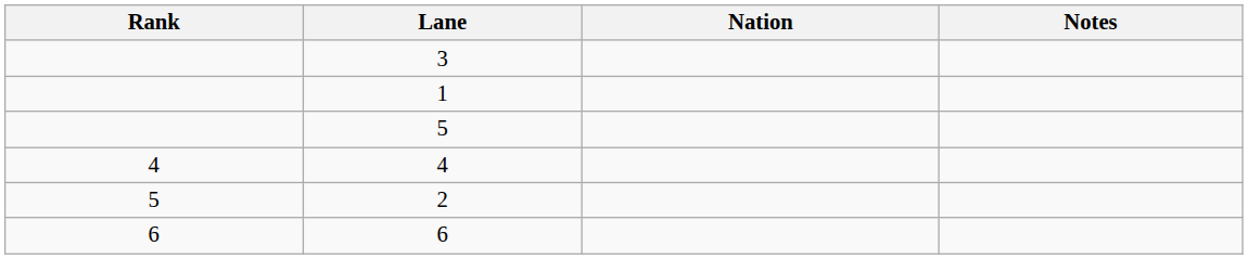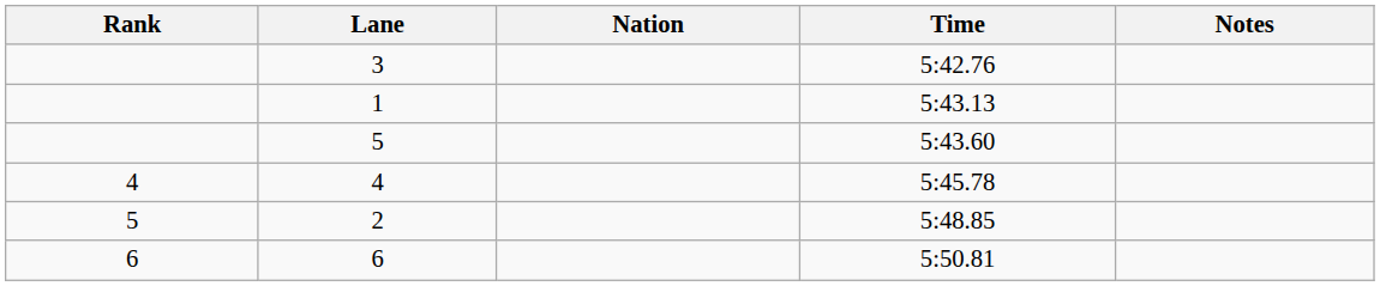 <table class="wikitable sortable" style="text-align:center; width: 70%;">
 <tr>
 <th>Rank</th>
 <th>Lane</th>
 <th>Nation</th>
+<th>Time</th>
 <th>Notes</th>
 </tr>
 <tr>
 <td></td>
 <td>3</td>
 <td align=left></td>
+<td>5:42.76</td>
 <td></td>
 </tr>
 <tr>
 <td></td>
 <td>1</td>
 <td align=left></td>
+<td>5:43.13</td>
 <td></td>
 </tr>
 <tr>
 <td></td>
 <td>5</td>
 <td align=left></td>
+<td>5:43.60</td>
 <td></td>
 </tr>
 <tr>
 <td>4</td>
 <td>4</td>
 <td align=left></td>
+<td>5:45.78</td>
 <td></td>
 </tr>
 <tr>
 <td>5</td>
 <td>2</td>
 <td align=left></td>
+<td>5:48.85</td>
 <td></td>
 </tr>
 <tr>
 <td>6</td>
 <td>6</td>
 <td align=left></td>
+<td>5:50.81</td>
 <td></td>
 </tr>
 </table>
